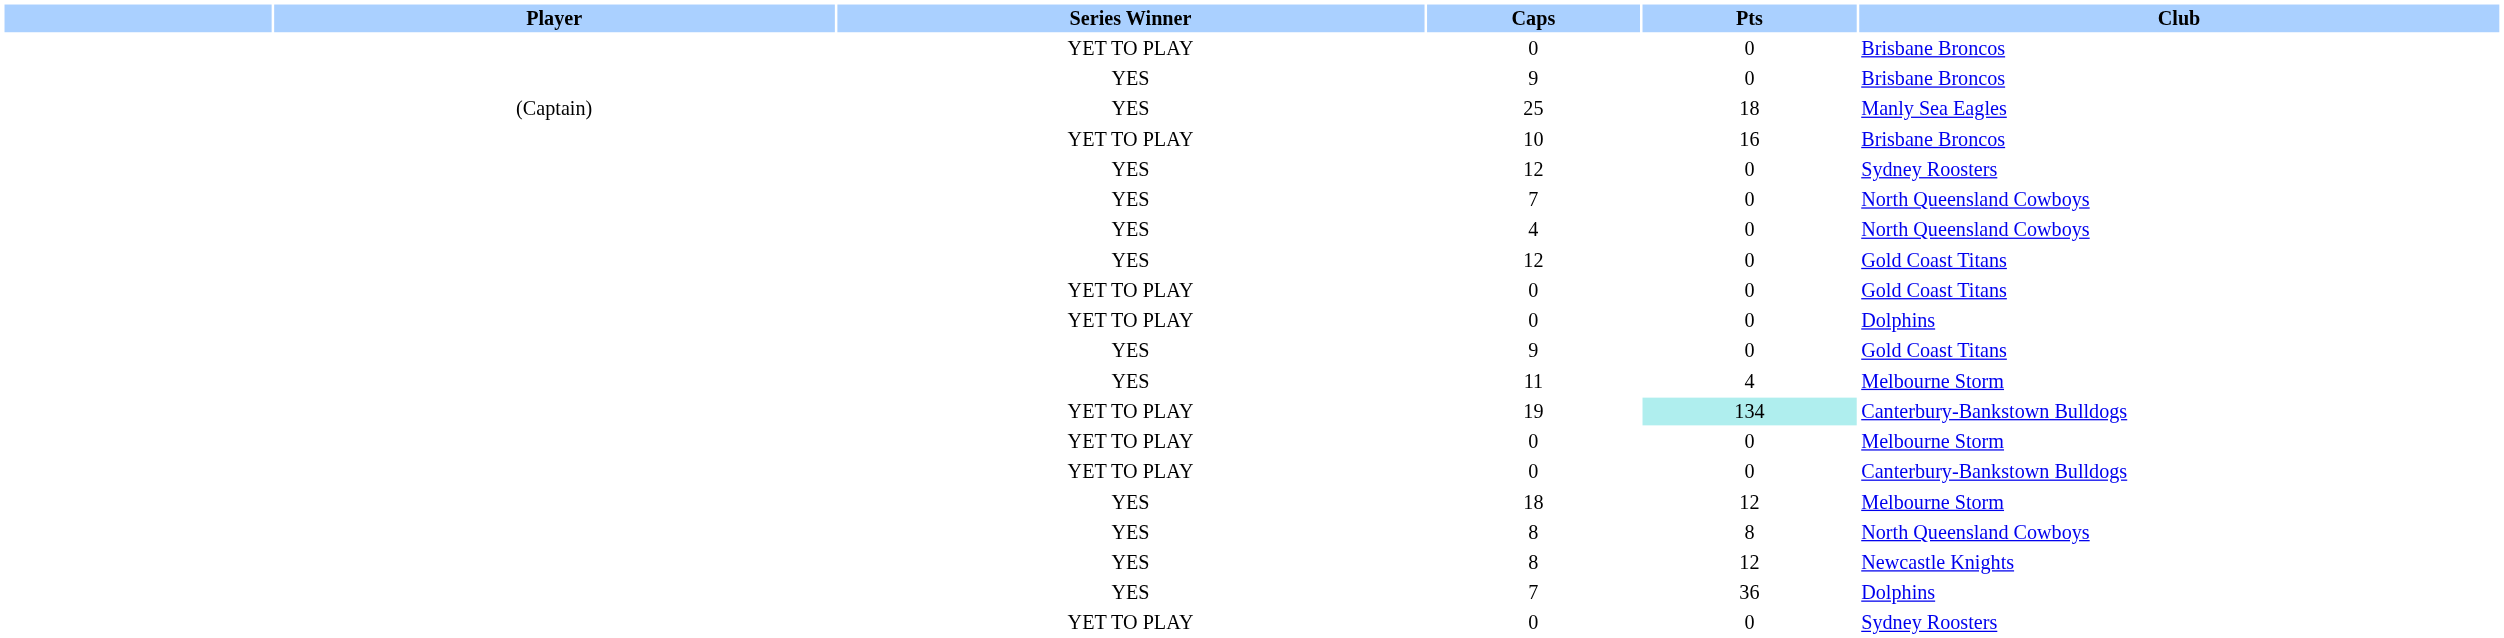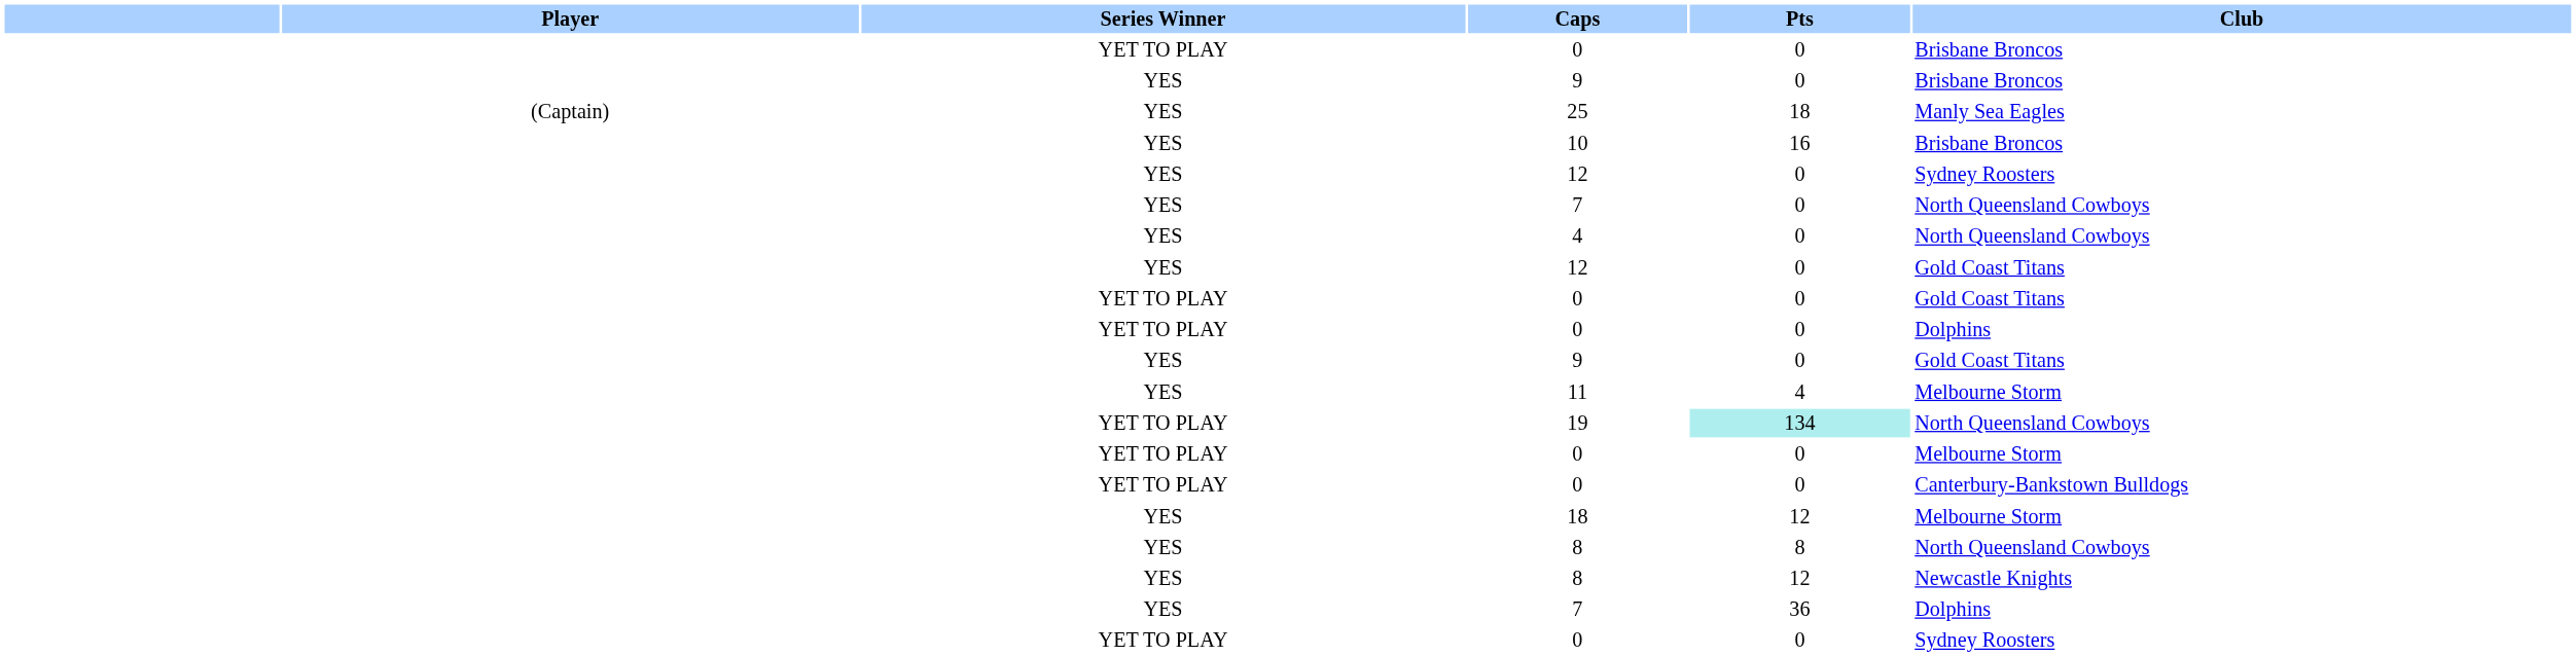 <table class="sortable" border="0" cellspacing="2" cellpadding="2" style="width:100%;">
 <tr style="background:#AAD0FF">
 <th width=10%></th>
 <th width=21%>Player</th>
 <th width=22%>Series Winner</th>
 <th width=8%>Caps</th>
 <th width=8%>Pts</th>
 <th width=24%>Club</th>
 </tr>
 <tr>
 <td style="text-align:center;"></td>
 <td style="text-align:center;"></td>
 <td style="text-align:center;">YET TO PLAY</td>
 <td style="text-align:center;">0</td>
 <td style="text-align:center;">0</td>
 <td> <a href='#'>Brisbane Broncos</a></td>
 </tr>
 <tr>
 <td style="text-align:center;"></td>
 <td style="text-align:center;"></td>
 <td style="text-align:center;">YES</td>
 <td style="text-align:center;">9</td>
 <td style="text-align:center;">0</td>
 <td> <a href='#'>Brisbane Broncos</a></td>
 </tr>
 <tr>
 <td style="text-align:center;"></td>
 <td style="text-align:center;"> (Captain)</td>
 <td style="text-align:center;">YES</td>
 <td style="text-align:center;">25</td>
 <td style="text-align:center;">18</td>
 <td> <a href='#'>Manly Sea Eagles</a></td>
 </tr>
 <tr>
 <td style="text-align:center;"></td>
 <td style="text-align:center;"></td>
-<td style="text-align:center;">YET TO PLAY</td>
+<td style="text-align:center;">YES</td>
 <td style="text-align:center;">10</td>
 <td style="text-align:center;">16</td>
 <td> <a href='#'>Brisbane Broncos</a></td>
 </tr>
 <tr>
 <td style="text-align:center;"></td>
 <td style="text-align:center;"></td>
 <td style="text-align:center;">YES</td>
 <td style="text-align:center;">12</td>
 <td style="text-align:center;">0</td>
 <td> <a href='#'>Sydney Roosters</a></td>
 </tr>
 <tr>
 <td style="text-align:center;"></td>
 <td style="text-align:center;"></td>
 <td style="text-align:center;">YES</td>
 <td style="text-align:center;">7</td>
 <td style="text-align:center;">0</td>
 <td> <a href='#'>North Queensland Cowboys</a></td>
 </tr>
 <tr>
 <td style="text-align:center;"></td>
 <td style="text-align:center;"></td>
 <td style="text-align:center;">YES</td>
 <td style="text-align:center;">4</td>
 <td style="text-align:center;">0</td>
 <td> <a href='#'>North Queensland Cowboys</a></td>
 </tr>
 <tr>
 <td style="text-align:center;"></td>
 <td style="text-align:center;"></td>
 <td style="text-align:center;">YES</td>
 <td style="text-align:center;">12</td>
 <td style="text-align:center;">0</td>
 <td> <a href='#'>Gold Coast Titans</a></td>
 </tr>
 <tr>
 <td style="text-align:center;"></td>
 <td style="text-align:center;"></td>
 <td style="text-align:center;">YET TO PLAY</td>
 <td style="text-align:center;">0</td>
 <td style="text-align:center;">0</td>
 <td> <a href='#'>Gold Coast Titans</a></td>
 </tr>
 <tr>
 <td style="text-align:center;"></td>
 <td style="text-align:center;"></td>
 <td style="text-align:center;">YET TO PLAY</td>
 <td style="text-align:center;">0</td>
 <td style="text-align:center;">0</td>
 <td> <a href='#'>Dolphins</a></td>
 </tr>
 <tr>
 <td style="text-align:center;"></td>
 <td style="text-align:center;"></td>
 <td style="text-align:center;">YES</td>
 <td style="text-align:center;">9</td>
 <td style="text-align:center;">0</td>
 <td> <a href='#'>Gold Coast Titans</a></td>
 </tr>
 <tr>
 <td style="text-align:center;"></td>
 <td style="text-align:center;"></td>
 <td style="text-align:center;">YES</td>
 <td style="text-align:center;">11</td>
 <td style="text-align:center;">4</td>
 <td> <a href='#'>Melbourne Storm</a></td>
 </tr>
 <tr>
 <td style="text-align:center;"></td>
 <td style="text-align:center;"></td>
 <td style="text-align:center;">YET TO PLAY</td>
 <td style="text-align:center;">19</td>
 <td style="background: paleturquoise; text-align:center;">134</td>
-<td> <a href='#'>Canterbury-Bankstown Bulldogs</a></td>
+<td> <a href='#'>North Queensland Cowboys</a></td>
 </tr>
 <tr>
 <td style="text-align:center;"></td>
 <td style="text-align:center;"></td>
 <td style="text-align:center;">YET TO PLAY</td>
 <td style="text-align:center;">0</td>
 <td style="text-align:center;">0</td>
 <td> <a href='#'>Melbourne Storm</a></td>
 </tr>
 <tr>
 <td style="text-align:center;"></td>
 <td style="text-align:center;"></td>
 <td style="text-align:center;">YET TO PLAY</td>
 <td style="text-align:center;">0</td>
 <td style="text-align:center;">0</td>
 <td> <a href='#'>Canterbury-Bankstown Bulldogs</a></td>
 </tr>
 <tr>
 <td style="text-align:center;"></td>
 <td style="text-align:center;"></td>
 <td style="text-align:center;">YES</td>
 <td style="text-align:center;">18</td>
 <td style="text-align:center;">12</td>
 <td> <a href='#'>Melbourne Storm</a></td>
 </tr>
 <tr>
 <td style="text-align:center;"></td>
 <td style="text-align:center;"></td>
 <td style="text-align:center;">YES</td>
 <td style="text-align:center;">8</td>
 <td style="text-align:center;">8</td>
 <td> <a href='#'>North Queensland Cowboys</a></td>
 </tr>
 <tr>
 <td style="text-align:center;"></td>
 <td style="text-align:center;"></td>
 <td style="text-align:center;">YES</td>
 <td style="text-align:center;">8</td>
 <td style="text-align:center;">12</td>
 <td> <a href='#'>Newcastle Knights</a></td>
 </tr>
 <tr>
 <td style="text-align:center;"></td>
 <td style="text-align:center;"></td>
 <td style="text-align:center;">YES</td>
 <td style="text-align:center;">7</td>
 <td style="text-align:center;">36</td>
 <td> <a href='#'>Dolphins</a></td>
 </tr>
 <tr>
 <td style="text-align:center;"></td>
 <td style="text-align:center;"></td>
 <td style="text-align:center;">YET TO PLAY</td>
 <td style="text-align:center;">0</td>
 <td style="text-align:center;">0</td>
 <td> <a href='#'>Sydney Roosters</a></td>
 </tr>
 <tr>
 </tr>
 </table>
